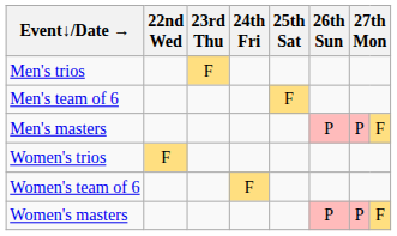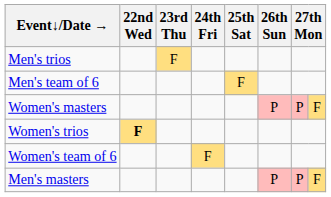 <table class="wikitable" style="margin:0.5em auto; font-size:90%; line-height:1.25em; text-align:center">
 <tr>
 <th>Event↓/Date →</th>
 <th>22nd<br>Wed</th>
 <th>23rd<br>Thu</th>
 <th>24th<br>Fri</th>
 <th>25th<br>Sat</th>
 <th>26th<br>Sun</th>
 <th colspan=2>27th<br>Mon</th>
 </tr>
 <tr>
 <td align="left"><a href='#'>Men's trios</a></td>
 <td></td>
 <td bgcolor="#FFDF80">F</td>
 <td></td>
 <td></td>
 <td></td>
 <td colspan=2></td>
 </tr>
 <tr>
 <td align="left"><a href='#'>Men's team of 6</a></td>
 <td></td>
 <td></td>
 <td></td>
 <td bgcolor="#FFDF80">F</td>
 <td></td>
 <td colspan=2></td>
 </tr>
 <tr>
-<td align="left"><a href='#'>Men's masters</a></td>
+<td align="left"><a href='#'>Women's masters</a></td>
 <td></td>
 <td></td>
 <td></td>
 <td></td>
 <td bgcolor="#FFBBBB">P</td>
 <td bgcolor="#FFBBBB">P</td>
 <td bgcolor="#FFDF80">F</td>
 </tr>
 <tr>
 <td align="left"><a href='#'>Women's trios</a></td>
-<td bgcolor="#FFDF80">F</td>
+<td bgcolor="#FFDF80"><strong>F</strong></td>
 <td></td>
 <td></td>
 <td></td>
 <td></td>
 <td colspan=2></td>
 </tr>
 <tr>
 <td align="left"><a href='#'>Women's team of 6</a></td>
 <td></td>
 <td></td>
 <td bgcolor="#FFDF80">F</td>
 <td></td>
 <td></td>
 <td colspan=2></td>
 </tr>
 <tr>
-<td align="left"><a href='#'>Women's masters</a></td>
+<td align="left"><a href='#'>Men's masters</a></td>
 <td></td>
 <td></td>
 <td></td>
 <td></td>
 <td bgcolor="#FFBBBB">P</td>
 <td bgcolor="#FFBBBB">P</td>
 <td bgcolor="#FFDF80">F</td>
 </tr>
 </table>
